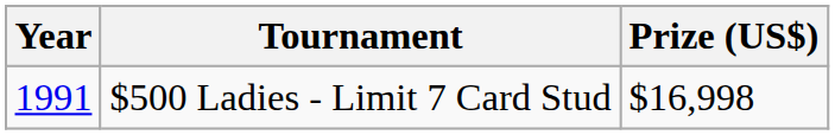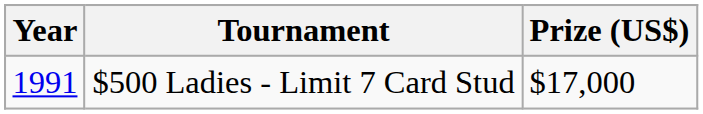 <table class="wikitable">
 <tr>
 <th>Year</th>
 <th>Tournament</th>
 <th>Prize (US$)</th>
 </tr>
 <tr>
 <td><a href='#'>1991</a></td>
 <td>$500 Ladies - Limit 7 Card Stud</td>
-<td>$16,998</td>
+<td>$17,000</td>
 </tr>
 </table>
